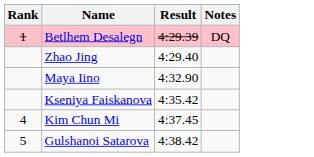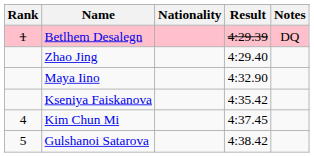 <table class="wikitable sortable" style="text-align:center">
 <tr>
 <th>Rank</th>
 <th>Name</th>
+<th>Nationality</th>
 <th>Result</th>
 <th>Notes</th>
 </tr>
 <tr bgcolor=pink>
 <td><s>1 </s></td>
 <td align=left><a href='#'>Betlhem Desalegn</a></td>
+<td align=left></td>
 <td><s>4:29.39 </s></td>
 <td>DQ</td>
 </tr>
 <tr>
 <td></td>
 <td align=left><a href='#'>Zhao Jing</a></td>
+<td align=left></td>
 <td>4:29.40</td>
 <td></td>
 </tr>
 <tr>
 <td></td>
 <td align=left><a href='#'>Maya Iino</a></td>
+<td align=left></td>
 <td>4:32.90</td>
 <td></td>
 </tr>
 <tr>
 <td></td>
 <td align=left><a href='#'>Kseniya Faiskanova</a></td>
+<td align=left></td>
 <td>4:35.42</td>
 <td></td>
 </tr>
 <tr>
 <td>4</td>
 <td align=left><a href='#'>Kim Chun Mi</a></td>
+<td align=left></td>
 <td>4:37.45</td>
 <td></td>
 </tr>
 <tr>
 <td>5</td>
 <td align=left><a href='#'>Gulshanoi Satarova</a></td>
+<td align=left></td>
 <td>4:38.42</td>
 <td></td>
 </tr>
 </table>
